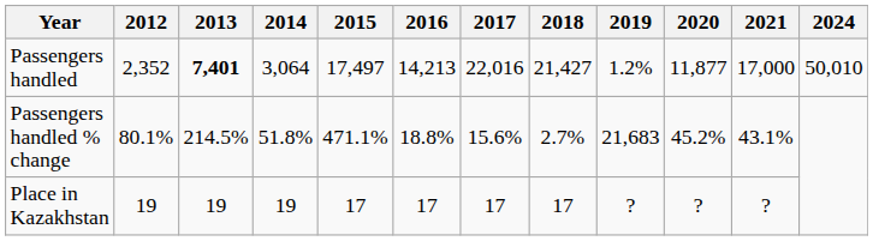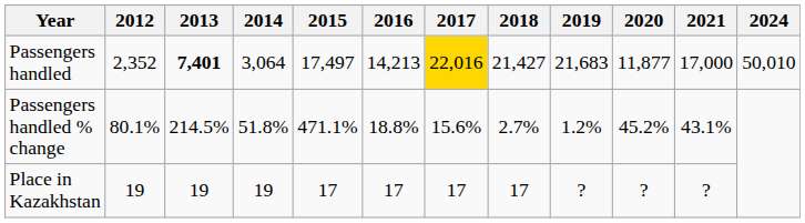 <table class="wikitable" style="text-align: center">
 <tr>
 <th>Year</th>
 <th>2012</th>
 <th>2013</th>
 <th>2014</th>
 <th>2015</th>
 <th>2016</th>
 <th>2017</th>
 <th>2018</th>
 <th>2019</th>
 <th>2020</th>
 <th>2021</th>
 <th>2024</th>
 </tr>
 <tr>
 <td style="text-align: left">Passengers handled</td>
 <td>2,352</td>
 <td><strong>7,401</strong></td>
 <td>3,064</td>
 <td>17,497</td>
 <td>14,213</td>
-<td>22,016</td>
+<td style="background: gold;">22,016</td>
 <td>21,427</td>
-<td>1.2%</td>
+<td>21,683</td>
 <td>11,877</td>
 <td>17,000</td>
 <td>50,010</td>
 </tr>
 <tr>
 <td style="text-align: left">Passengers handled % change</td>
 <td>80.1%</td>
 <td>214.5%</td>
 <td>51.8%</td>
 <td>471.1%</td>
 <td>18.8%</td>
 <td>15.6%</td>
 <td>2.7%</td>
-<td>21,683</td>
+<td>1.2%</td>
 <td>45.2%</td>
 <td>43.1%</td>
 </tr>
 <tr>
 <td style="text-align: left">Place in Kazakhstan</td>
 <td>19</td>
 <td>19</td>
 <td>19</td>
 <td>17</td>
 <td>17</td>
 <td>17</td>
 <td>17</td>
 <td>?</td>
 <td>?</td>
 <td>?</td>
 </tr>
 </table>
